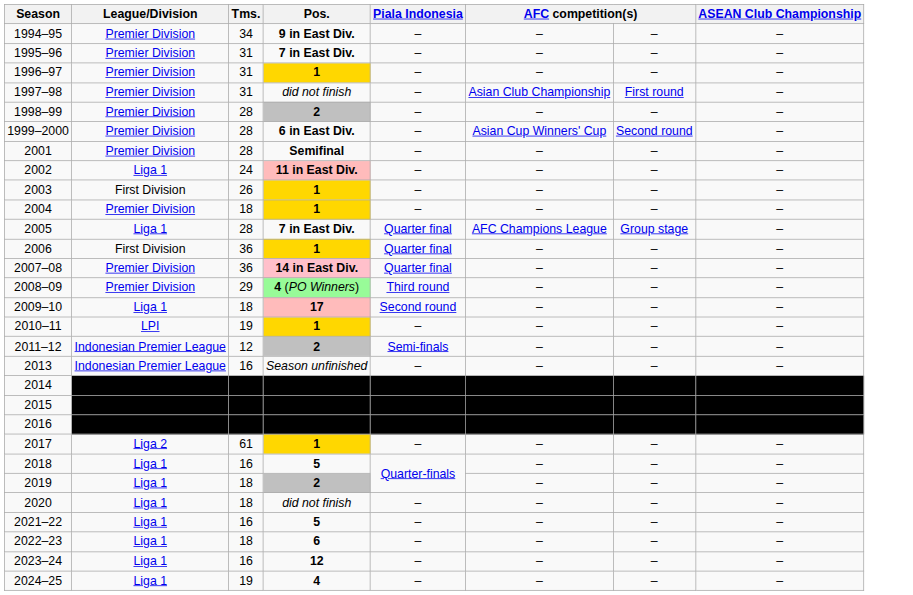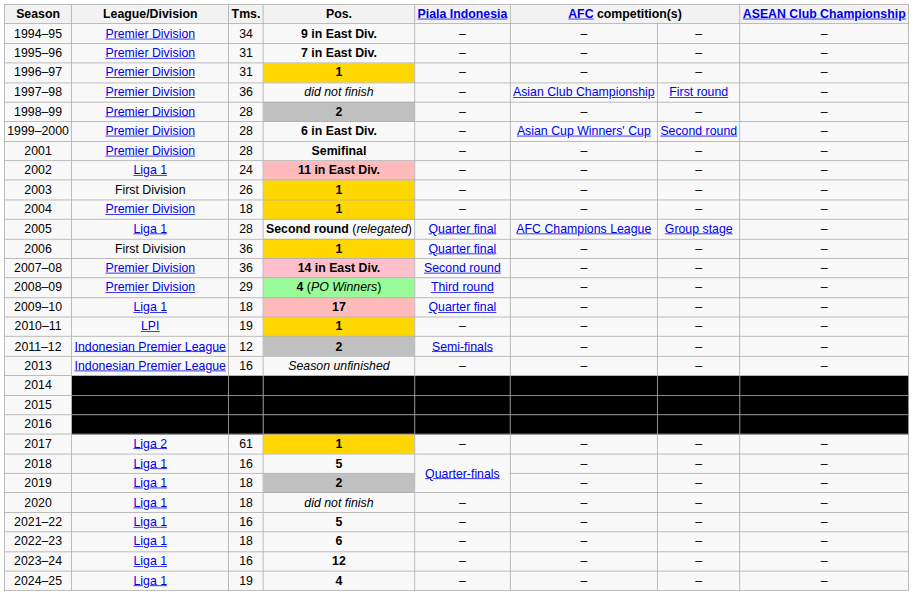 <table class="wikitable" style="text-align:center">
 <tr style="background:#efefef;">
 <th>Season</th>
 <th>League/Division</th>
 <th>Tms.</th>
 <th>Pos.</th>
 <th><a href='#'>Piala Indonesia</a></th>
 <th colspan=2><a href='#'>AFC</a> competition(s)</th>
 <th colspan=2><a href='#'>ASEAN Club Championship</a></th>
 </tr>
 <tr>
 <td>1994–95</td>
 <td><a href='#'>Premier Division</a></td>
 <td>34</td>
 <td><strong>9 in East Div.</strong></td>
 <td>–</td>
 <td>–</td>
 <td>–</td>
 <td>–</td>
 </tr>
 <tr>
 <td>1995–96</td>
 <td><a href='#'>Premier Division</a></td>
 <td>31</td>
 <td><strong>7 in East Div.</strong></td>
 <td>–</td>
 <td>–</td>
 <td>–</td>
 <td>–</td>
 </tr>
 <tr>
 <td>1996–97</td>
 <td><a href='#'>Premier Division</a></td>
 <td>31</td>
 <td style="background:gold;"><strong>1</strong></td>
 <td>–</td>
 <td>–</td>
 <td>–</td>
 <td>–</td>
 </tr>
 <tr>
 <td>1997–98</td>
 <td><a href='#'>Premier Division</a></td>
-<td>31</td>
+<td>36</td>
 <td><em>did not finish</em></td>
 <td>–</td>
 <td><a href='#'>Asian Club Championship</a></td>
 <td><a href='#'>First round</a></td>
 <td>–</td>
 </tr>
 <tr>
 <td>1998–99</td>
 <td><a href='#'>Premier Division</a></td>
 <td>28</td>
 <td style="background:silver;"><strong>2</strong></td>
 <td>–</td>
 <td>–</td>
 <td>–</td>
 <td>–</td>
 </tr>
 <tr>
 <td>1999–2000</td>
 <td><a href='#'>Premier Division</a></td>
 <td>28</td>
 <td><strong>6 in East Div.</strong></td>
 <td>–</td>
 <td><a href='#'>Asian Cup Winners' Cup</a></td>
 <td><a href='#'>Second round</a></td>
 <td>–</td>
 </tr>
 <tr>
 <td>2001</td>
 <td><a href='#'>Premier Division</a></td>
 <td>28</td>
 <td><strong>Semifinal</strong></td>
 <td>–</td>
 <td>–</td>
 <td>–</td>
 <td>–</td>
 </tr>
 <tr>
 <td>2002</td>
 <td><a href='#'>Liga 1</a></td>
 <td>24</td>
 <td style="background: #FFBBBB;"><strong>11 in East Div.</strong></td>
 <td>–</td>
 <td>–</td>
 <td>–</td>
 <td>–</td>
 </tr>
 <tr>
 <td>2003</td>
 <td>First Division</td>
 <td>26</td>
 <td style="background:gold;"><strong>1</strong></td>
 <td>–</td>
 <td>–</td>
 <td>–</td>
 <td>–</td>
 </tr>
 <tr>
 <td>2004</td>
 <td><a href='#'>Premier Division</a></td>
 <td>18</td>
 <td style="background:gold;"><strong>1</strong></td>
 <td>–</td>
 <td>–</td>
 <td>–</td>
 <td>–</td>
 </tr>
 <tr>
 <td>2005</td>
 <td><a href='#'>Liga 1</a></td>
 <td>28</td>
-<td><strong>7 in East Div.</strong></td>
+<td><strong>Second round</strong> (<em>relegated</em>)</td>
 <td><a href='#'>Quarter final</a></td>
 <td><a href='#'>AFC Champions League</a></td>
 <td><a href='#'>Group stage</a></td>
 <td>–</td>
 </tr>
 <tr>
 <td>2006</td>
 <td>First Division</td>
 <td>36</td>
 <td style="background:gold;"><strong>1</strong></td>
 <td><a href='#'>Quarter final</a></td>
 <td>–</td>
 <td>–</td>
 <td>–</td>
 </tr>
 <tr>
 <td>2007–08</td>
 <td><a href='#'>Premier Division</a></td>
 <td>36</td>
 <td bgcolor="pink"><strong>14 in East Div.</strong></td>
-<td><a href='#'>Quarter final</a></td>
+<td><a href='#'>Second round</a></td>
 <td>–</td>
 <td>–</td>
 <td>–</td>
 </tr>
 <tr>
 <td>2008–09</td>
 <td><a href='#'>Premier Division</a></td>
 <td>29</td>
 <td bgcolor="palegreen"><strong>4</strong> (<em>PO Winners</em>)</td>
 <td><a href='#'>Third round</a></td>
 <td>–</td>
 <td>–</td>
 <td>–</td>
 </tr>
 <tr>
 <td>2009–10</td>
 <td><a href='#'>Liga 1</a></td>
 <td>18</td>
 <td style="background: #FFBBBB;"><strong>17</strong></td>
-<td><a href='#'>Second round</a></td>
+<td><a href='#'>Quarter final</a></td>
 <td>–</td>
 <td>–</td>
 <td>–</td>
 </tr>
 <tr>
 <td>2010–11</td>
 <td><a href='#'>LPI</a></td>
 <td>19</td>
 <td style="background:gold;"><strong>1</strong></td>
 <td>–</td>
 <td>–</td>
 <td>–</td>
 <td>–</td>
 </tr>
 <tr>
 <td>2011–12</td>
 <td><a href='#'>Indonesian Premier League</a></td>
 <td>12</td>
 <td style="background:silver;"><strong>2</strong></td>
 <td><a href='#'>Semi-finals</a></td>
 <td>–</td>
 <td>–</td>
 <td>–</td>
 </tr>
 <tr>
 <td>2013</td>
 <td><a href='#'>Indonesian Premier League</a></td>
 <td>16</td>
 <td><em>Season unfinished</em></td>
 <td>–</td>
 <td>–</td>
 <td>–</td>
 <td>–</td>
 </tr>
 <tr>
 <td>2014</td>
 <td bgcolor=black></td>
 <td bgcolor=black></td>
 <td bgcolor=black></td>
 <td bgcolor=black></td>
 <td bgcolor=black></td>
 <td bgcolor=black></td>
 <td bgcolor=black></td>
 </tr>
 <tr>
 <td>2015</td>
 <td bgcolor=black></td>
 <td bgcolor=black></td>
 <td bgcolor=black></td>
 <td bgcolor=black></td>
 <td bgcolor=black></td>
 <td bgcolor=black></td>
 <td bgcolor=black></td>
 </tr>
 <tr>
 <td>2016</td>
 <td bgcolor=black></td>
 <td bgcolor=black></td>
 <td bgcolor=black></td>
 <td bgcolor=black></td>
 <td bgcolor=black></td>
 <td bgcolor=black></td>
 <td bgcolor=black></td>
 </tr>
 <tr>
 <td>2017</td>
 <td><a href='#'>Liga 2</a></td>
 <td>61</td>
 <td style="background:gold;"><strong>1</strong></td>
 <td>–</td>
 <td>–</td>
 <td>–</td>
 <td>–</td>
 </tr>
 <tr>
 <td>2018</td>
 <td><a href='#'>Liga 1</a></td>
 <td>16</td>
 <td><strong>5</strong></td>
 <td rowspan="2"><a href='#'>Quarter-finals</a></td>
 <td>–</td>
 <td>–</td>
 <td>–</td>
 </tr>
 <tr>
 <td>2019</td>
 <td><a href='#'>Liga 1</a></td>
 <td>18</td>
 <td style="background:silver;"><strong>2</strong></td>
 <td>–</td>
 <td>–</td>
 <td>–</td>
 </tr>
 <tr>
 <td>2020</td>
 <td><a href='#'>Liga 1</a></td>
 <td>18</td>
 <td><em>did not finish</em></td>
 <td>–</td>
 <td>–</td>
 <td>–</td>
 <td>–</td>
 </tr>
 <tr>
 <td>2021–22</td>
 <td><a href='#'>Liga 1</a></td>
 <td>16</td>
 <td><strong>5</strong></td>
 <td>–</td>
 <td>–</td>
 <td>–</td>
 <td>–</td>
 </tr>
 <tr>
 <td>2022–23</td>
 <td><a href='#'>Liga 1</a></td>
 <td>18</td>
 <td><strong>6</strong></td>
 <td>–</td>
 <td>–</td>
 <td>–</td>
 <td>–</td>
 </tr>
 <tr>
 <td>2023–24</td>
 <td><a href='#'>Liga 1</a></td>
 <td>16</td>
 <td><strong>12</strong></td>
 <td>–</td>
 <td>–</td>
 <td>–</td>
 <td>–</td>
 </tr>
 <tr>
 <td>2024–25</td>
 <td><a href='#'>Liga 1</a></td>
 <td>19</td>
 <td><strong>4</strong></td>
 <td>–</td>
 <td>–</td>
 <td>–</td>
 <td>–</td>
 </tr>
 </table>
